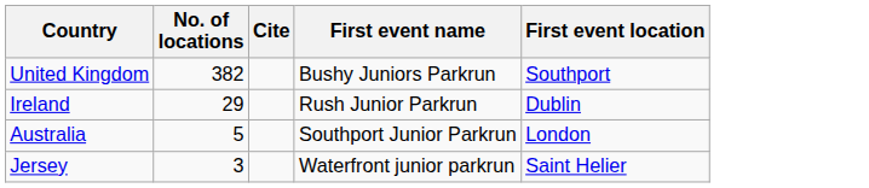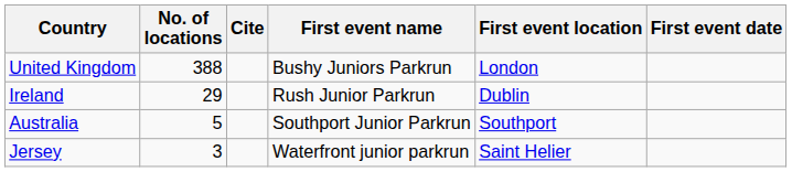 <table class="wikitable sortable">
 <tr>
 <th>Country</th>
 <th data-sort-type="number">No. of<br>locations</th>
 <th>Cite</th>
 <th>First event name</th>
 <th>First event location</th>
+<th data-sort-type="date">First event date</th>
 </tr>
 <tr>
 <td> <a href='#'>United Kingdom</a></td>
-<td align=right>382</td>
+<td align=right>388</td>
 <td></td>
 <td>Bushy Juniors Parkrun</td>
-<td><a href='#'>Southport</a></td>
+<td><a href='#'>London</a></td>
+<td></td>
 </tr>
 <tr>
 <td> <a href='#'>Ireland</a></td>
 <td align=right>29</td>
 <td></td>
 <td>Rush Junior Parkrun</td>
 <td><a href='#'>Dublin</a></td>
+<td></td>
 </tr>
 <tr>
 <td> <a href='#'>Australia</a></td>
 <td align=right>5</td>
 <td></td>
 <td>Southport Junior Parkrun</td>
-<td><a href='#'>London</a></td>
+<td><a href='#'>Southport</a></td>
+<td></td>
 </tr>
 <tr>
 <td> <a href='#'>Jersey</a></td>
 <td align=right>3</td>
 <td></td>
 <td>Waterfront junior parkrun</td>
 <td><a href='#'>Saint Helier</a></td>
+<td></td>
 </tr>
 </table>
